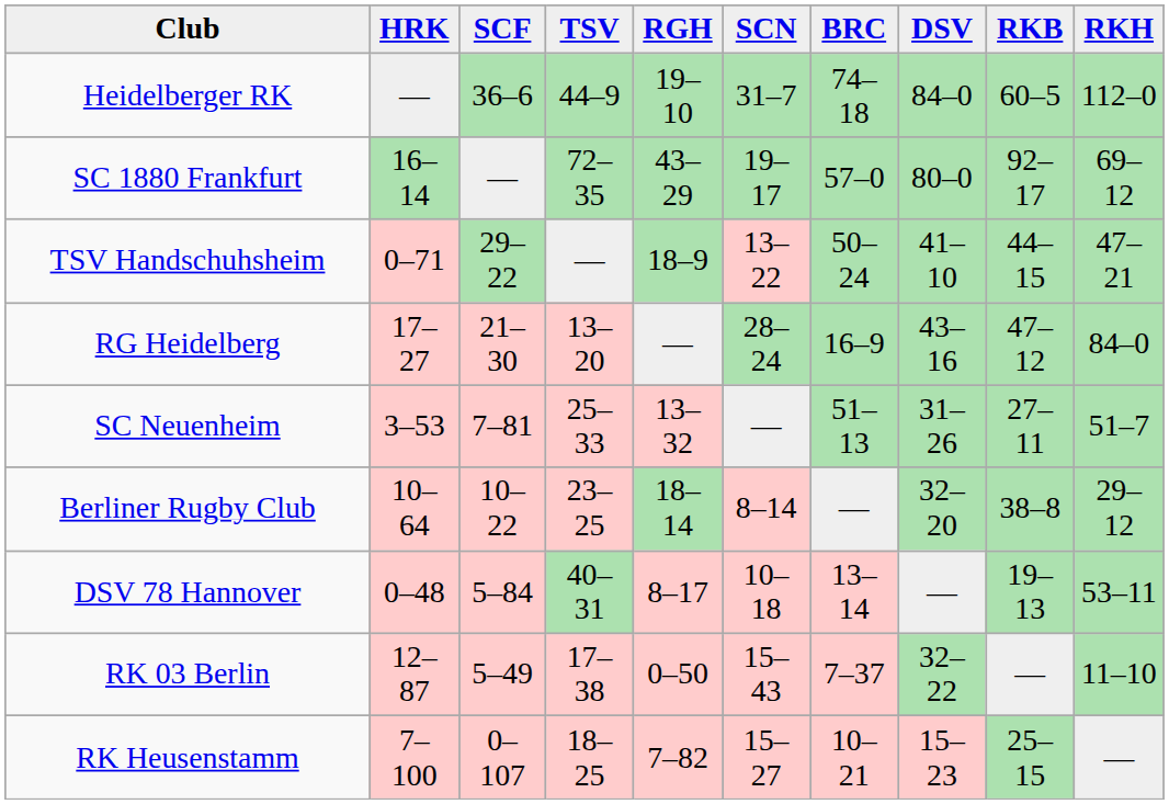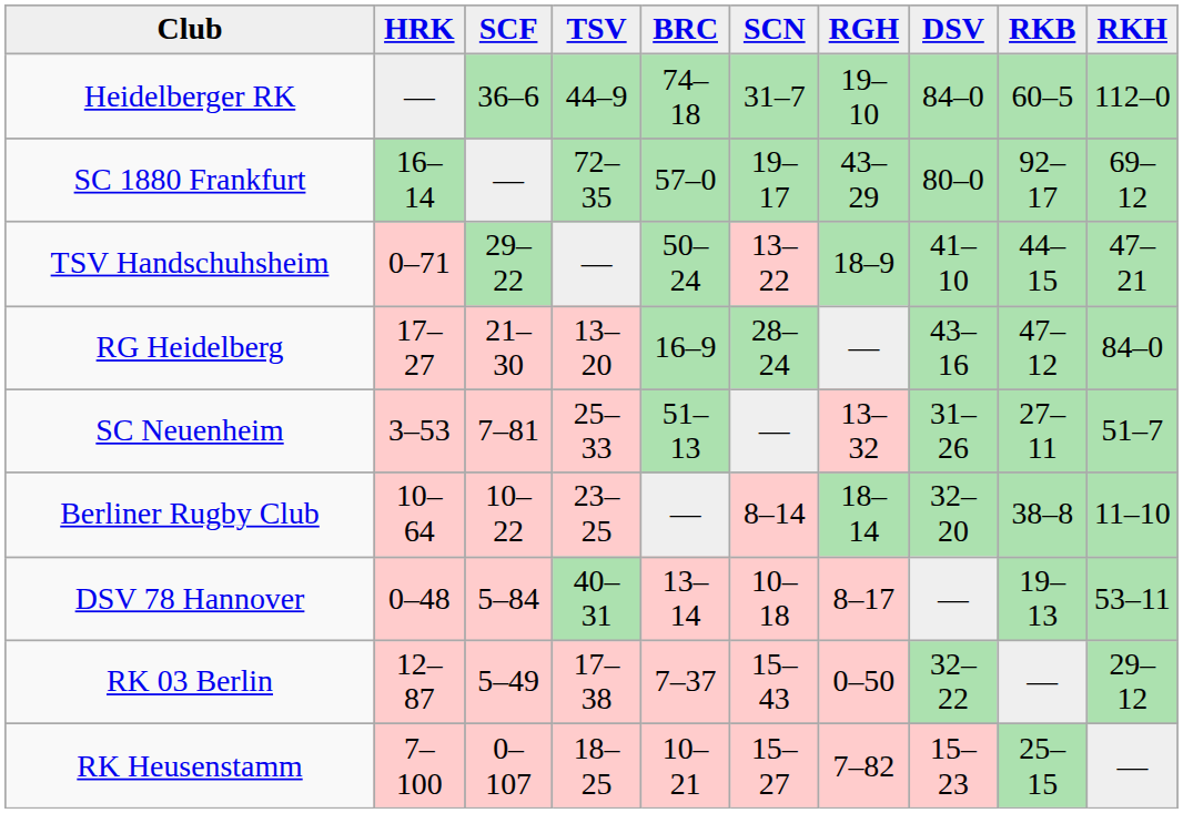 <table class="wikitable" style="text-align: center;">
 <tr>
 <th style="background:#efefef; width:200px;">Club</th>
 <th style="background:#efefef; width:40px;"><a href='#'>HRK</a></th>
 <th style="background:#efefef; width:40px;"><a href='#'>SCF</a></th>
 <th style="background:#efefef; width:40px;"><a href='#'>TSV</a></th>
+<th style="background:#efefef; width:40px;"><a href='#'>BRC</a></th>
+<th style="background:#efefef; width:40px;"><a href='#'>SCN</a></th>
 <th style="background:#efefef; width:40px;"><a href='#'>RGH</a></th>
-<th style="background:#efefef; width:40px;"><a href='#'>SCN</a></th>
-<th style="background:#efefef; width:40px;"><a href='#'>BRC</a></th>
 <th style="background:#efefef; width:40px;"><a href='#'>DSV</a></th>
 <th style="background:#efefef; width:40px;"><a href='#'>RKB</a></th>
 <th style="background:#efefef; width:40px;"><a href='#'>RKH</a></th>
 </tr>
 <tr align=center>
 <td><a href='#'>Heidelberger RK</a></td>
 <td style="background:#efefef;">—</td>
 <td style="background:#ace1af;">36–6</td>
 <td style="background:#ace1af;">44–9</td>
+<td style="background:#ace1af;">74–18</td>
+<td style="background:#ace1af;">31–7</td>
 <td style="background:#ace1af;">19–10</td>
-<td style="background:#ace1af;">31–7</td>
-<td style="background:#ace1af;">74–18</td>
 <td style="background:#ace1af;">84–0</td>
 <td style="background:#ace1af;">60–5</td>
 <td style="background:#ace1af;">112–0</td>
 </tr>
 <tr align=center>
 <td><a href='#'>SC 1880 Frankfurt</a></td>
 <td style="background:#ace1af;">16–14</td>
 <td style="background:#efefef;">—</td>
 <td style="background:#ace1af;">72–35</td>
+<td style="background:#ace1af;">57–0</td>
+<td style="background:#ace1af;">19–17</td>
 <td style="background:#ace1af;">43–29</td>
-<td style="background:#ace1af;">19–17</td>
-<td style="background:#ace1af;">57–0</td>
 <td style="background:#ace1af;">80–0</td>
 <td style="background:#ace1af;">92–17</td>
 <td style="background:#ace1af;">69–12</td>
 </tr>
 <tr align=center>
 <td><a href='#'>TSV Handschuhsheim</a></td>
 <td style="background:#fcc;">0–71</td>
 <td style="background:#ace1af;">29–22</td>
 <td style="background:#efefef;">—</td>
+<td style="background:#ace1af;">50–24</td>
+<td style="background:#fcc;">13–22</td>
 <td style="background:#ace1af;">18–9</td>
-<td style="background:#fcc;">13–22</td>
-<td style="background:#ace1af;">50–24</td>
 <td style="background:#ace1af;">41–10</td>
 <td style="background:#ace1af;">44–15</td>
 <td style="background:#ace1af;">47–21</td>
 </tr>
 <tr align=center>
 <td><a href='#'>RG Heidelberg</a></td>
 <td style="background:#fcc;">17–27</td>
 <td style="background:#fcc;">21–30</td>
 <td style="background:#fcc;">13–20</td>
+<td style="background:#ace1af;">16–9</td>
+<td style="background:#ace1af;">28–24</td>
 <td style="background:#efefef;">—</td>
-<td style="background:#ace1af;">28–24</td>
-<td style="background:#ace1af;">16–9</td>
 <td style="background:#ace1af;">43–16</td>
 <td style="background:#ace1af;">47–12</td>
 <td style="background:#ace1af;">84–0</td>
 </tr>
 <tr align=center>
 <td><a href='#'>SC Neuenheim</a></td>
 <td style="background:#fcc;">3–53</td>
 <td style="background:#fcc;">7–81</td>
 <td style="background:#fcc;">25–33</td>
+<td style="background:#ace1af;">51–13</td>
+<td style="background:#efefef;">—</td>
 <td style="background:#fcc;">13–32</td>
-<td style="background:#efefef;">—</td>
-<td style="background:#ace1af;">51–13</td>
 <td style="background:#ace1af;">31–26</td>
 <td style="background:#ace1af;">27–11</td>
 <td style="background:#ace1af;">51–7</td>
 </tr>
 <tr align=center>
 <td><a href='#'>Berliner Rugby Club</a></td>
 <td style="background:#fcc;">10–64</td>
 <td style="background:#fcc;">10–22</td>
 <td style="background:#fcc;">23–25</td>
+<td style="background:#efefef;">—</td>
+<td style="background:#fcc;">8–14</td>
 <td style="background:#ace1af;">18–14</td>
-<td style="background:#fcc;">8–14</td>
-<td style="background:#efefef;">—</td>
 <td style="background:#ace1af;">32–20</td>
 <td style="background:#ace1af;">38–8</td>
-<td style="background:#ace1af;">29–12</td>
+<td style="background:#ace1af;">11–10</td>
 </tr>
 <tr align=center>
 <td><a href='#'>DSV 78 Hannover</a></td>
 <td style="background:#fcc;">0–48</td>
 <td style="background:#fcc;">5–84</td>
 <td style="background:#ace1af;">40–31</td>
+<td style="background:#fcc;">13–14</td>
+<td style="background:#fcc;">10–18</td>
 <td style="background:#fcc;">8–17</td>
-<td style="background:#fcc;">10–18</td>
-<td style="background:#fcc;">13–14</td>
 <td style="background:#efefef;">—</td>
 <td style="background:#ace1af;">19–13</td>
 <td style="background:#ace1af;">53–11</td>
 </tr>
 <tr align=center>
 <td><a href='#'>RK 03 Berlin</a></td>
 <td style="background:#fcc;">12–87</td>
 <td style="background:#fcc;">5–49</td>
 <td style="background:#fcc;">17–38</td>
+<td style="background:#fcc;">7–37</td>
+<td style="background:#fcc;">15–43</td>
 <td style="background:#fcc;">0–50</td>
-<td style="background:#fcc;">15–43</td>
-<td style="background:#fcc;">7–37</td>
 <td style="background:#ace1af;">32–22</td>
 <td style="background:#efefef;">—</td>
-<td style="background:#ace1af;">11–10</td>
+<td style="background:#ace1af;">29–12</td>
 </tr>
 <tr align=center>
 <td><a href='#'>RK Heusenstamm</a></td>
 <td style="background:#fcc;">7–100</td>
 <td style="background:#fcc;">0–107</td>
 <td style="background:#fcc;">18–25</td>
+<td style="background:#fcc;">10–21</td>
+<td style="background:#fcc;">15–27</td>
 <td style="background:#fcc;">7–82</td>
-<td style="background:#fcc;">15–27</td>
-<td style="background:#fcc;">10–21</td>
 <td style="background:#fcc;">15–23</td>
 <td style="background:#ace1af;">25–15</td>
 <td style="background:#efefef;">—</td>
 </tr>
 </table>
